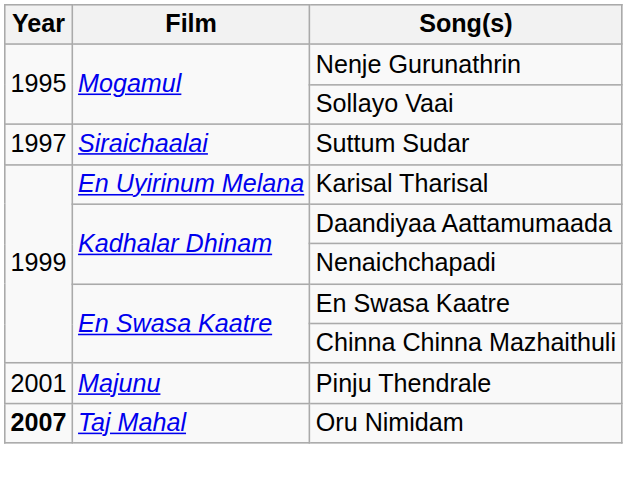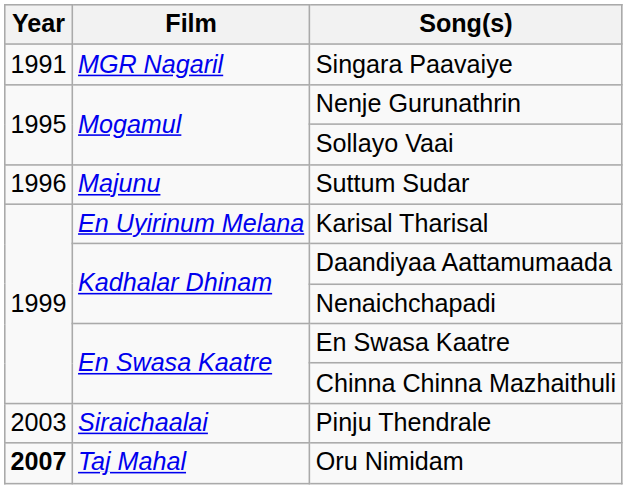 <table class="wikitable">
 <tr>
 <th>Year</th>
 <th>Film</th>
 <th>Song(s)</th>
+</tr>
+<tr>
+<td>1991</td>
+<td><em><a href='#'>MGR Nagaril</a></em></td>
+<td>Singara Paavaiye</td>
 </tr>
 <tr>
 <td rowspan="2">1995</td>
 <td rowspan="2"><em><a href='#'>Mogamul</a></em></td>
 <td>Nenje Gurunathrin</td>
 </tr>
 <tr>
 <td>Sollayo Vaai</td>
 </tr>
 <tr>
-<td>1997</td>
-<td><a href='#'><em>Siraichaalai</em></a></td>
+<td>1996</td>
+<td><em><a href='#'>Majunu</a></em></td>
 <td>Suttum Sudar</td>
 </tr>
 <tr>
 <td rowspan="5">1999</td>
 <td><em><a href='#'>En Uyirinum Melana</a></em></td>
 <td>Karisal Tharisal</td>
 </tr>
 <tr>
 <td rowspan="2"><em><a href='#'>Kadhalar Dhinam</a></em></td>
 <td>Daandiyaa Aattamumaada</td>
 </tr>
 <tr>
 <td>Nenaichchapadi</td>
 </tr>
 <tr>
 <td rowspan="2"><em><a href='#'>En Swasa Kaatre</a></em></td>
 <td>En Swasa Kaatre</td>
 </tr>
 <tr>
 <td>Chinna Chinna Mazhaithuli</td>
 </tr>
 <tr>
-<td>2001</td>
-<td><em><a href='#'>Majunu</a></em></td>
+<td>2003</td>
+<td><a href='#'><em>Siraichaalai</em></a></td>
 <td>Pinju Thendrale</td>
 </tr>
 <tr>
 <td><strong>2007</strong></td>
 <td><a href='#'><em>Taj Mahal</em></a></td>
 <td>Oru Nimidam</td>
 </tr>
 </table>
